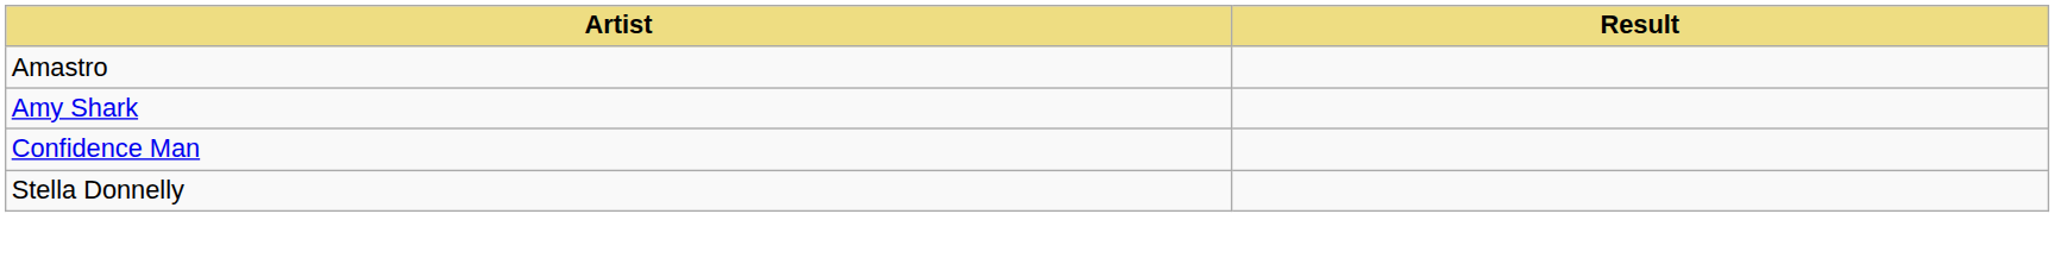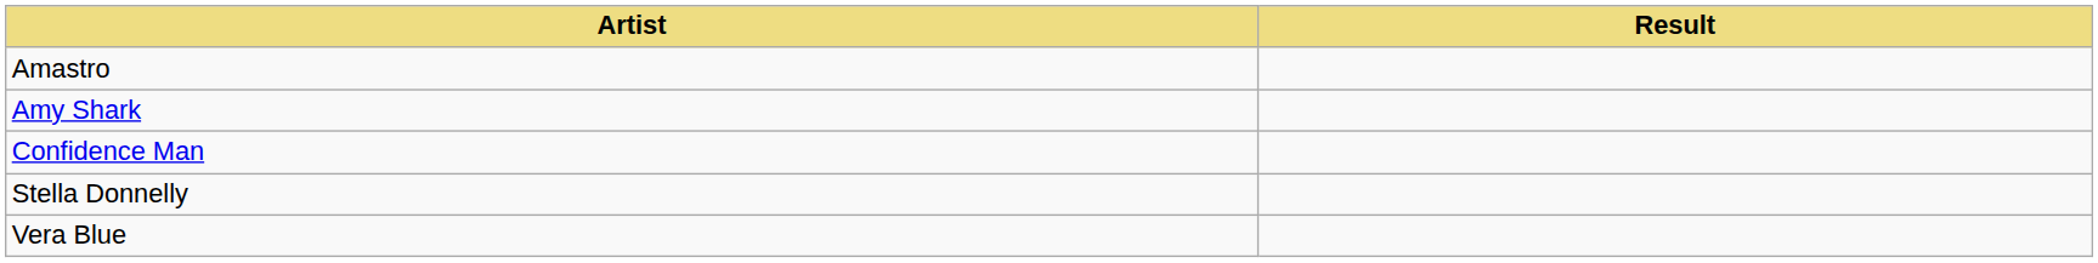 <table class="wikitable" width=100%>
 <tr>
 <th style="width:15%;background:#EEDD82;">Artist</th>
 <th style="width:10%;background:#EEDD82;">Result</th>
 </tr>
 <tr>
 <td>Amastro</td>
 <td></td>
 </tr>
 <tr>
 <td><a href='#'>Amy Shark</a></td>
 <td></td>
 </tr>
 <tr>
 <td><a href='#'>Confidence Man</a></td>
 <td></td>
 </tr>
 <tr>
 <td>Stella Donnelly</td>
 <td></td>
 </tr>
+<tr>
+<td>Vera Blue</td>
+<td></td>
+</tr>
 </table>
